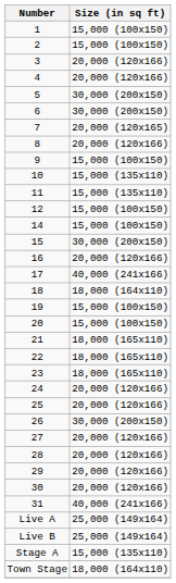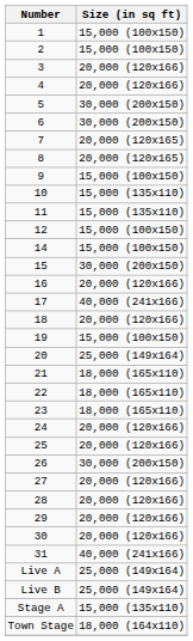 <table class="wikitable sortable" style="text-align:center;">
 <tr>
 <th>Number</th>
 <th>Size (in sq ft)</th>
 </tr>
 <tr>
 <td>1</td>
 <td>15,000 (100x150)</td>
 </tr>
 <tr>
 <td>2</td>
 <td>15,000 (100x150)</td>
 </tr>
 <tr>
 <td>3</td>
 <td>20,000 (120x166)</td>
 </tr>
 <tr>
 <td>4</td>
 <td>20,000 (120x166)</td>
 </tr>
 <tr>
 <td>5</td>
 <td>30,000 (200x150)</td>
 </tr>
 <tr>
 <td>6</td>
 <td>30,000 (200x150)</td>
 </tr>
 <tr>
 <td>7</td>
 <td>20,000 (120x165)</td>
 </tr>
 <tr>
 <td>8</td>
-<td>20,000 (120x166)</td>
+<td>20,000 (120x165)</td>
 </tr>
 <tr>
 <td>9</td>
 <td>15,000 (100x150)</td>
 </tr>
 <tr>
 <td>10</td>
 <td>15,000 (135x110)</td>
 </tr>
 <tr>
 <td>11</td>
 <td>15,000 (135x110)</td>
 </tr>
 <tr>
 <td>12</td>
 <td>15,000 (100x150)</td>
 </tr>
 <tr>
 <td>14</td>
 <td>15,000 (100x150)</td>
 </tr>
 <tr>
 <td>15</td>
 <td>30,000 (200x150)</td>
 </tr>
 <tr>
 <td>16</td>
 <td>20,000 (120x166)</td>
 </tr>
 <tr>
 <td>17</td>
 <td>40,000 (241x166)</td>
 </tr>
 <tr>
 <td>18</td>
-<td>18,000 (164x110)</td>
+<td>20,000 (120x166)</td>
 </tr>
 <tr>
 <td>19</td>
 <td>15,000 (100x150)</td>
 </tr>
 <tr>
 <td>20</td>
-<td>15,000 (100x150)</td>
+<td>25,000 (149x164)</td>
 </tr>
 <tr>
 <td>21</td>
 <td>18,000 (165x110)</td>
 </tr>
 <tr>
 <td>22</td>
 <td>18,000 (165x110)</td>
 </tr>
 <tr>
 <td>23</td>
 <td>18,000 (165x110)</td>
 </tr>
 <tr>
 <td>24</td>
 <td>20,000 (120x166)</td>
 </tr>
 <tr>
 <td>25</td>
 <td>20,000 (120x166)</td>
 </tr>
 <tr>
 <td>26</td>
 <td>30,000 (200x150)</td>
 </tr>
 <tr>
 <td>27</td>
 <td>20,000 (120x166)</td>
 </tr>
 <tr>
 <td>28</td>
 <td>20,000 (120x166)</td>
 </tr>
 <tr>
 <td>29</td>
 <td>20,000 (120x166)</td>
 </tr>
 <tr>
 <td>30</td>
 <td>20,000 (120x166)</td>
 </tr>
 <tr>
 <td>31</td>
 <td>40,000 (241x166)</td>
 </tr>
 <tr>
 <td>Live A</td>
 <td>25,000 (149x164)</td>
 </tr>
 <tr>
 <td>Live B</td>
 <td>25,000 (149x164)</td>
 </tr>
 <tr>
 <td>Stage A</td>
 <td>15,000 (135x110)</td>
 </tr>
 <tr>
 <td>Town Stage</td>
 <td>18,000 (164x110)</td>
 </tr>
 <tr>
 </tr>
 </table>
